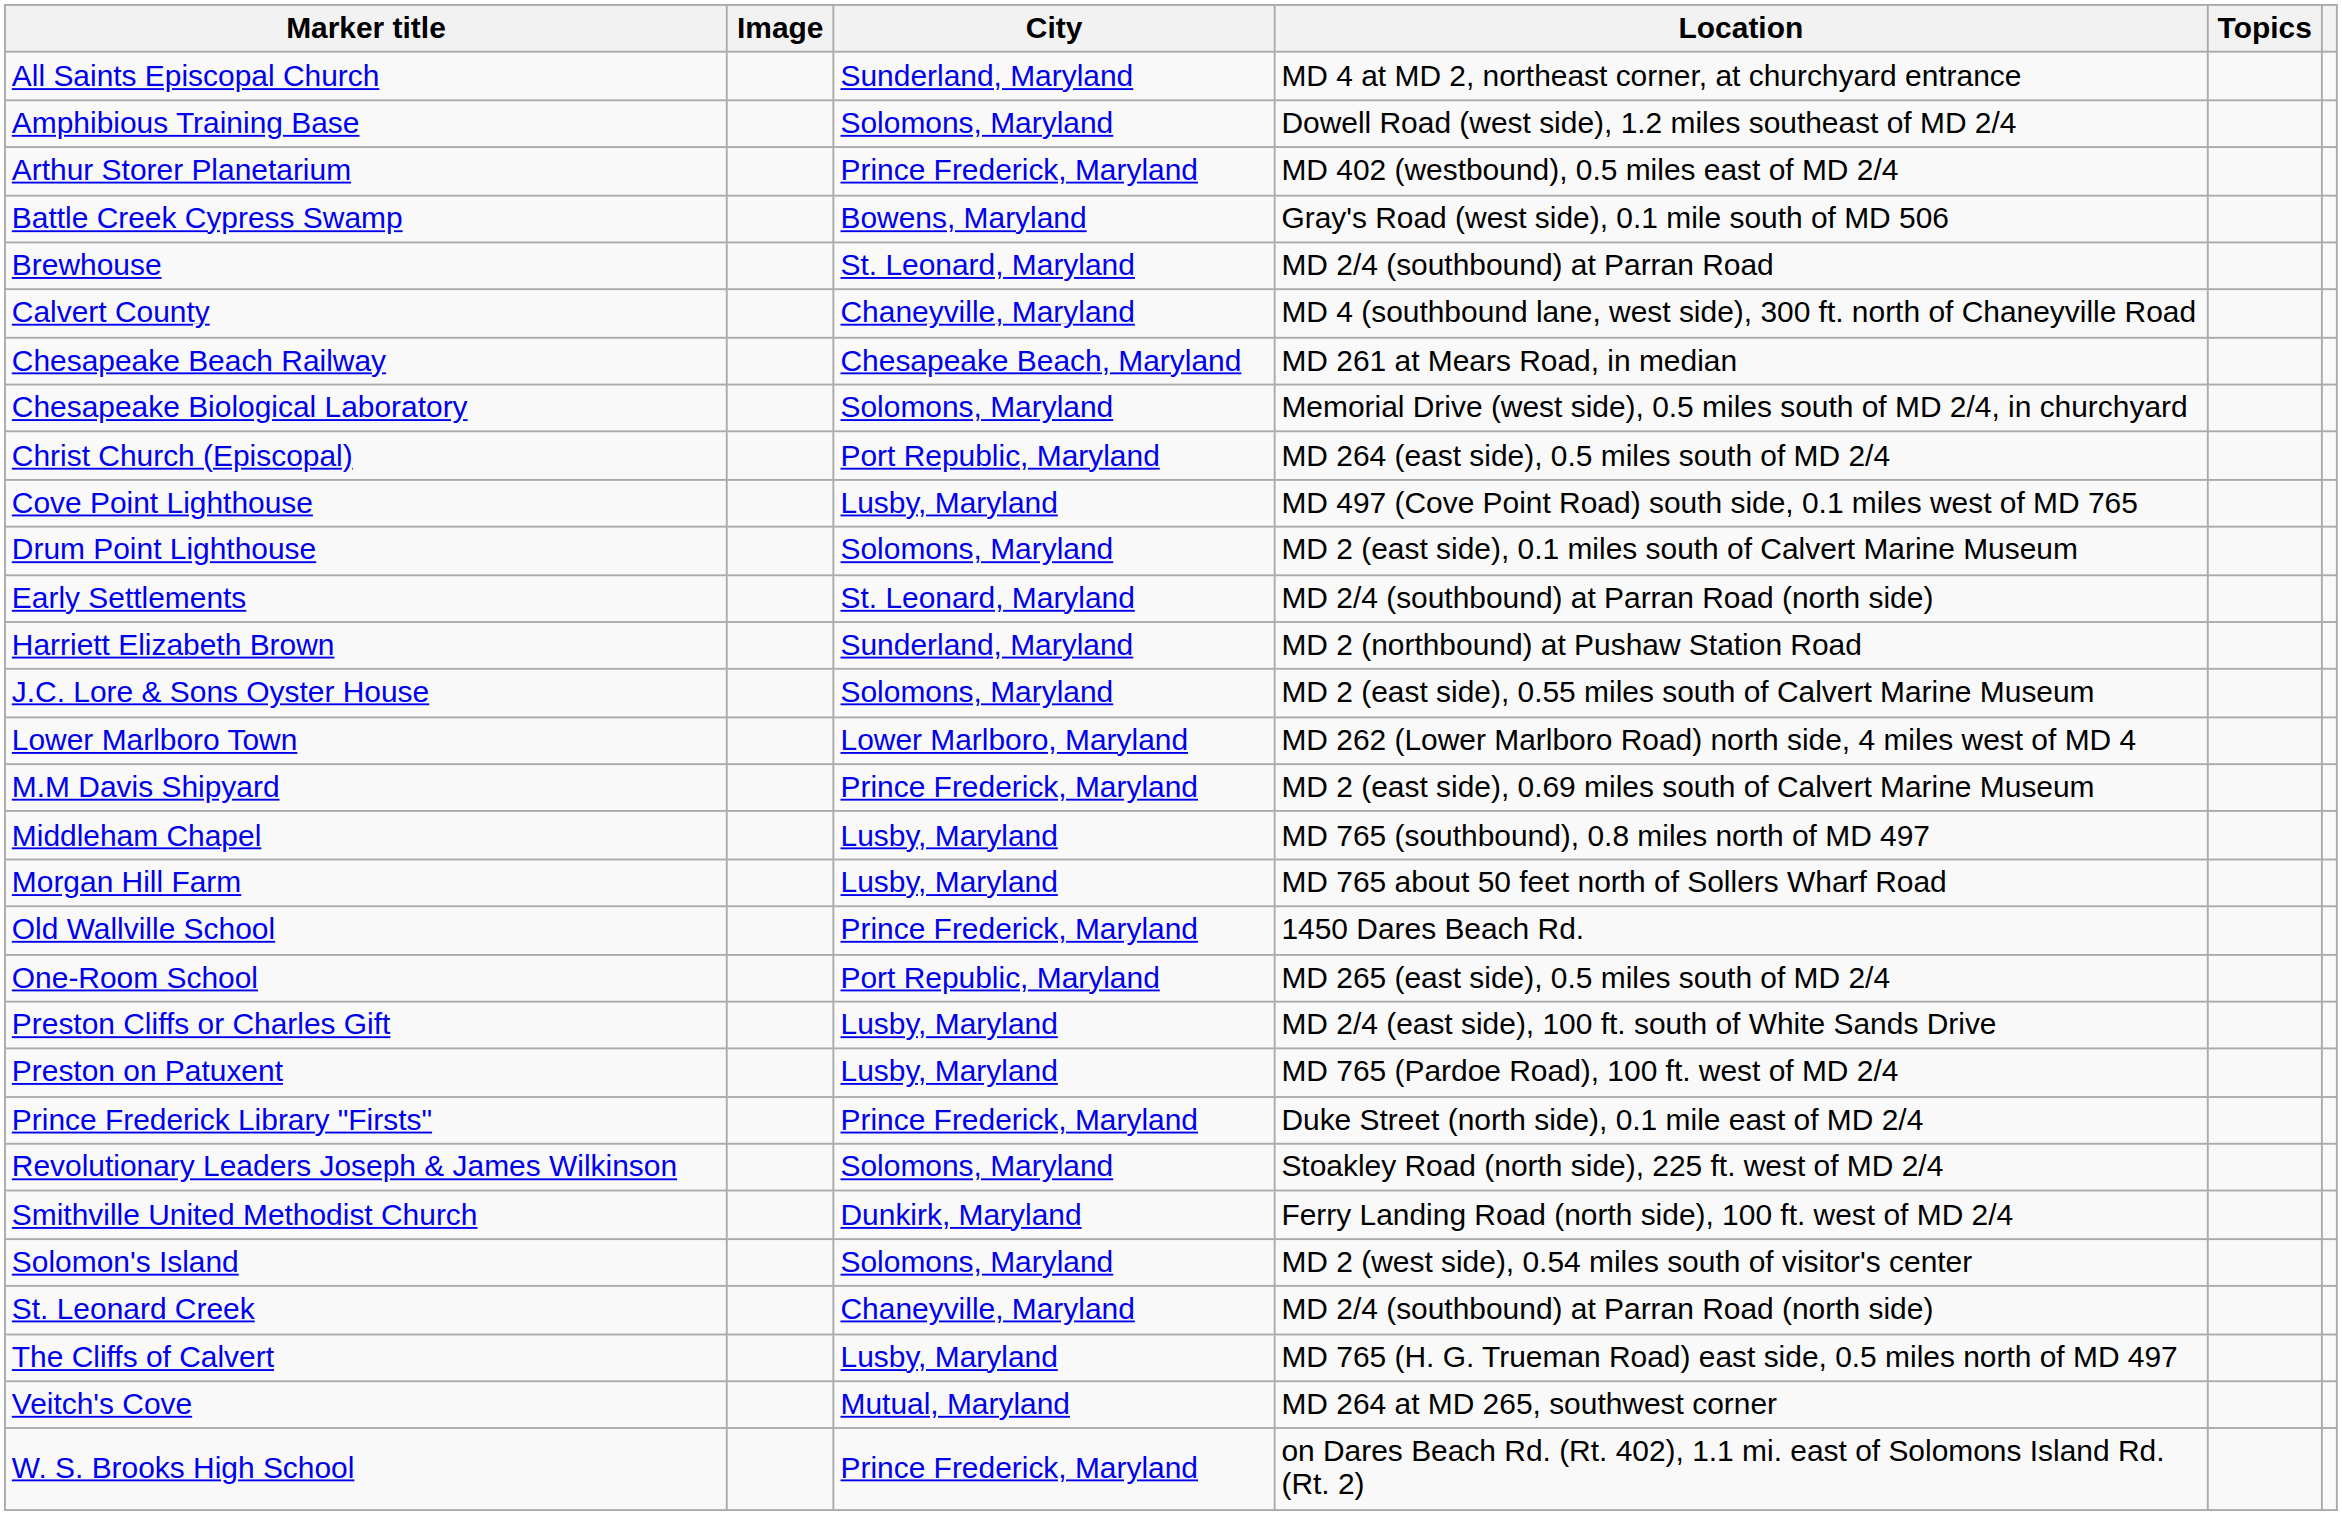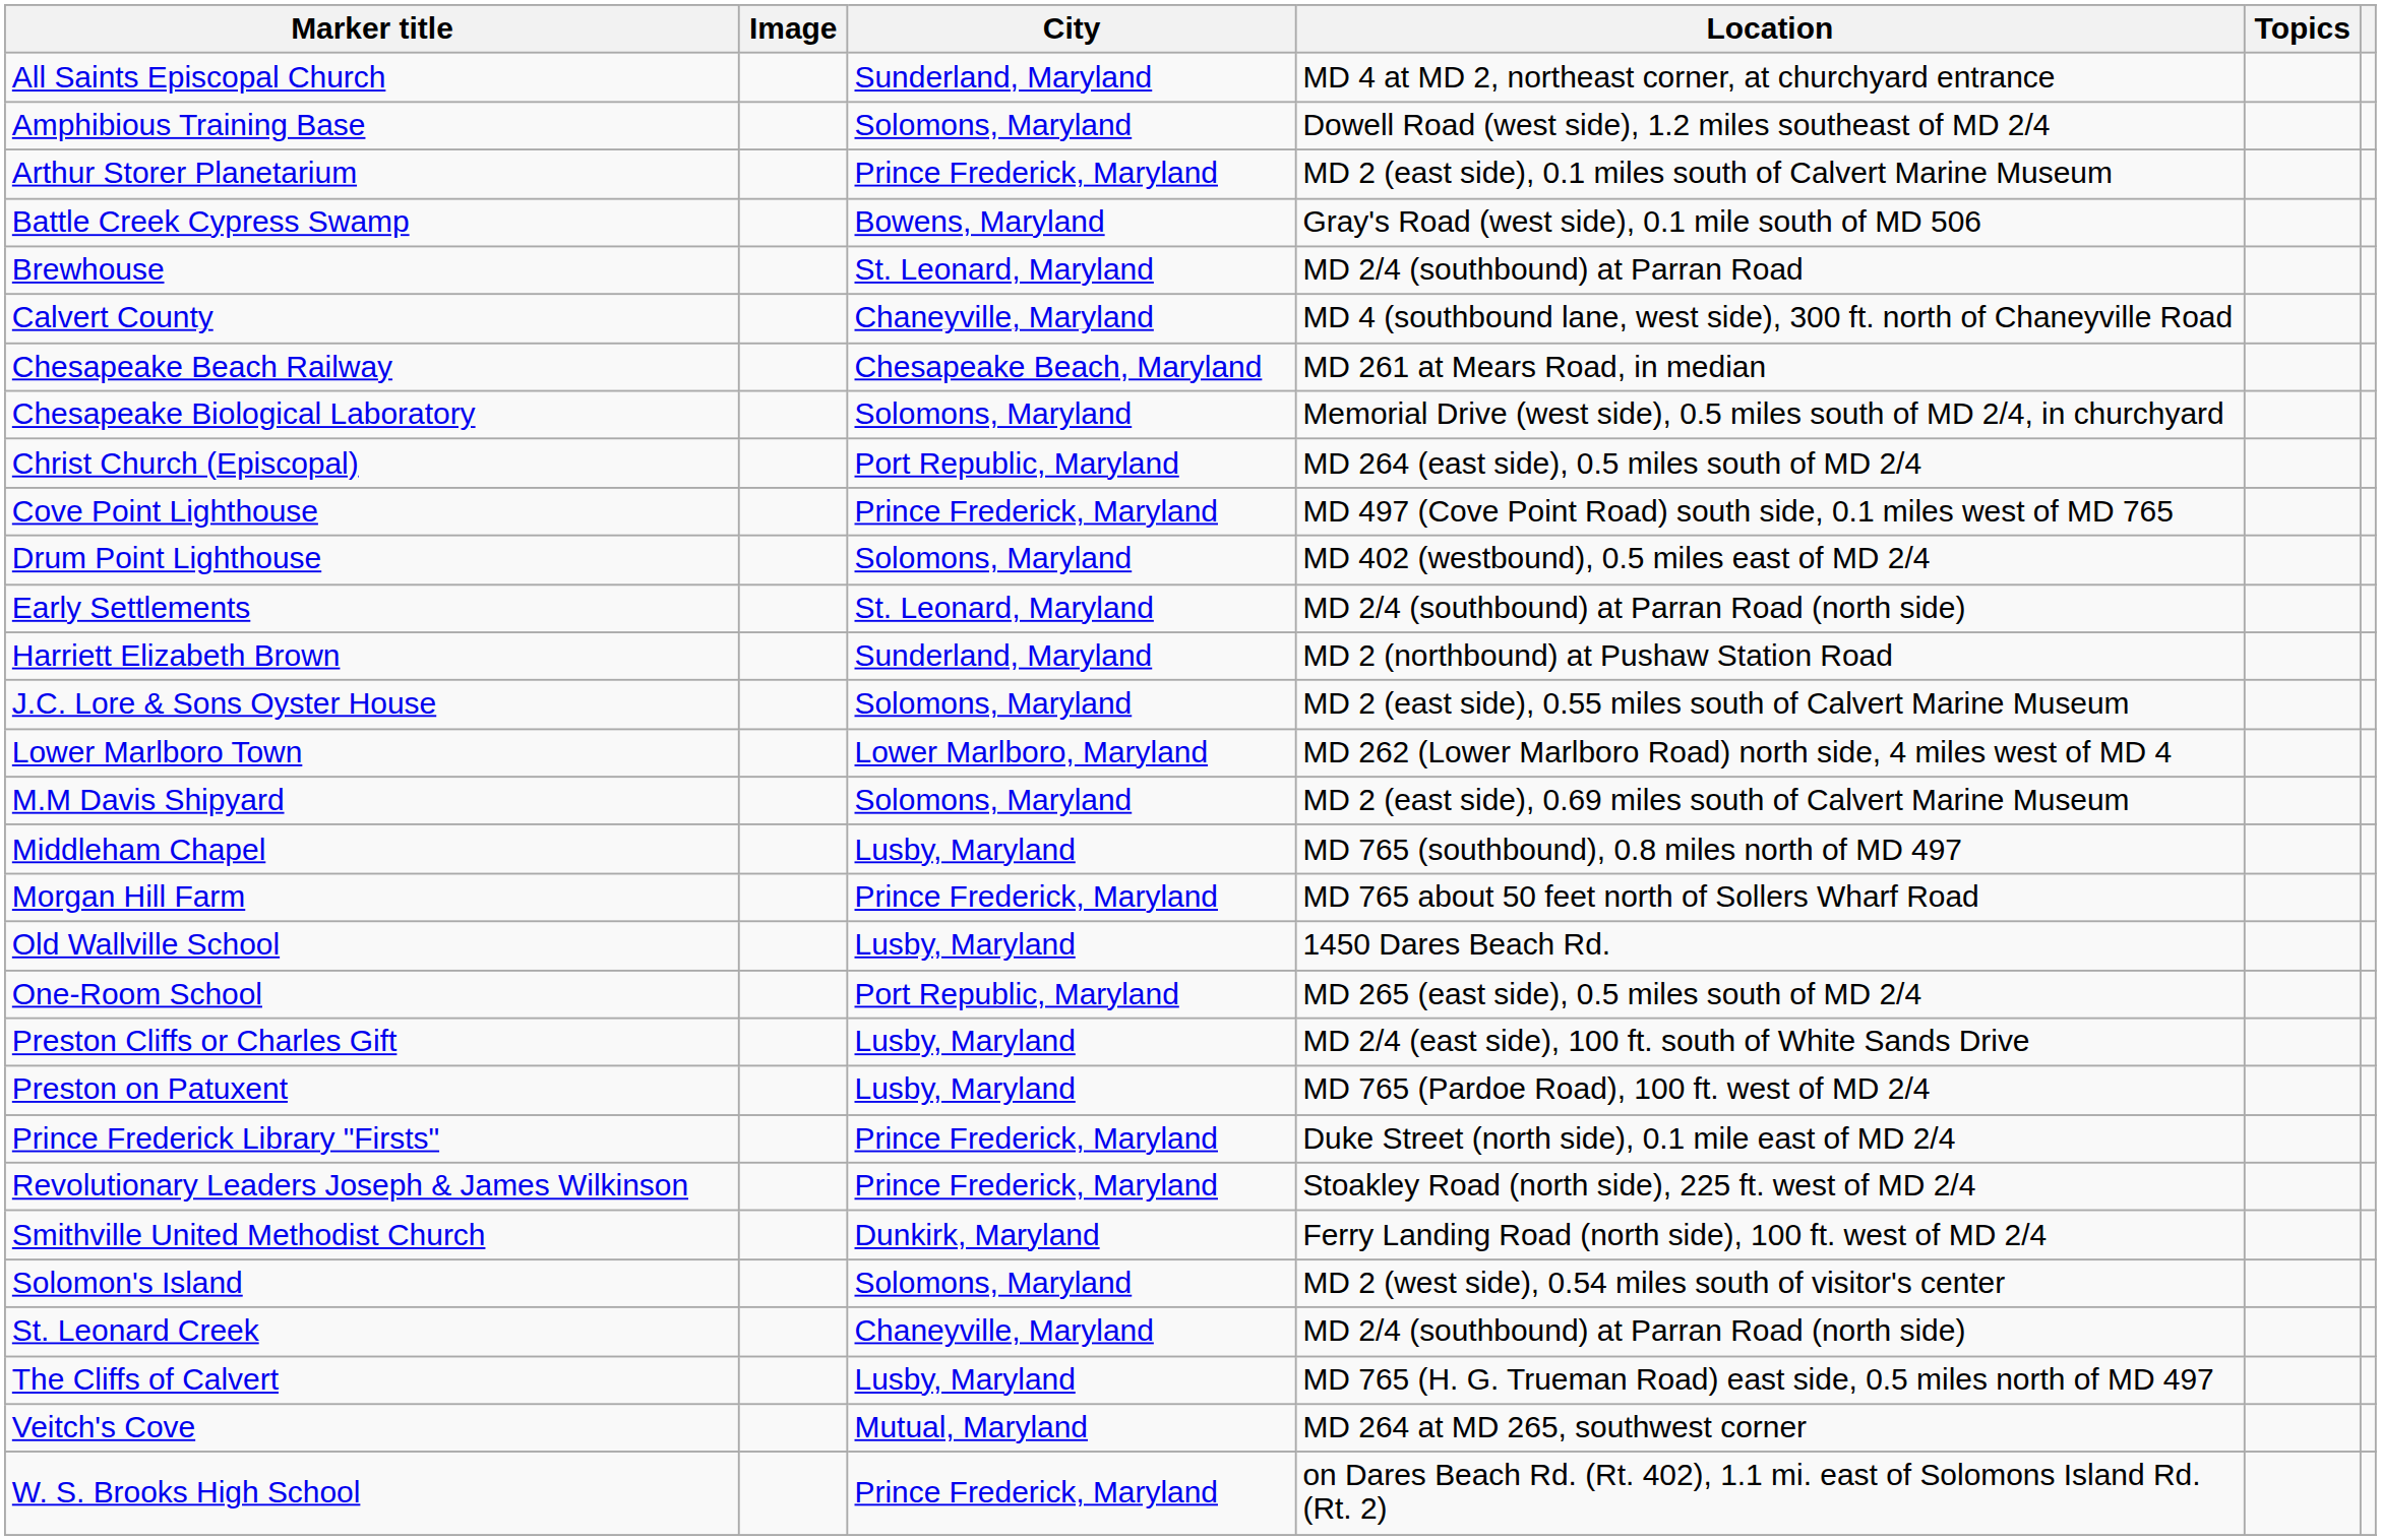 <table class="wikitable sortable">
 <tr>
 <th><strong>Marker title</strong></th>
 <th class="unsortable"><strong>Image</strong></th>
 <th><strong>City</strong></th>
 <th style="width:40%"><strong>Location</strong></th>
 <th><strong>Topics</strong></th>
 <th class="unsortable"></th>
 </tr>
 <tr>
 <td><a href='#'>All Saints Episcopal Church</a></td>
 <td></td>
 <td><a href='#'>Sunderland, Maryland</a></td>
 <td>MD 4 at MD 2, northeast corner, at churchyard entrance<br><small></small></td>
 <td></td>
 <td></td>
 </tr>
 <tr>
 <td><a href='#'>Amphibious Training Base</a></td>
 <td></td>
 <td><a href='#'>Solomons, Maryland</a></td>
 <td>Dowell Road (west side), 1.2 miles southeast of MD 2/4<br><small></small></td>
 <td></td>
 <td></td>
 </tr>
 <tr>
 <td><a href='#'>Arthur Storer Planetarium</a></td>
 <td></td>
 <td><a href='#'>Prince Frederick, Maryland</a></td>
-<td>MD 402 (westbound), 0.5 miles east of MD 2/4<br><small></small></td>
+<td>MD 2 (east side), 0.1 miles south of Calvert Marine Museum<br><small></small></td>
 <td></td>
 <td></td>
 </tr>
 <tr>
 <td><a href='#'>Battle Creek Cypress Swamp</a></td>
 <td></td>
 <td><a href='#'>Bowens, Maryland</a></td>
 <td>Gray's Road (west side), 0.1 mile south of MD 506<br><small></small></td>
 <td></td>
 <td></td>
 </tr>
 <tr>
 <td><a href='#'>Brewhouse</a></td>
 <td></td>
 <td><a href='#'>St. Leonard, Maryland</a></td>
 <td>MD 2/4 (southbound) at Parran Road<br><small></small></td>
 <td></td>
 <td></td>
 </tr>
 <tr>
 <td><a href='#'>Calvert County</a></td>
 <td></td>
 <td><a href='#'>Chaneyville, Maryland</a></td>
 <td>MD 4 (southbound lane, west side), 300 ft. north of Chaneyville Road<br><small></small></td>
 <td></td>
 <td></td>
 </tr>
 <tr>
 <td><a href='#'>Chesapeake Beach Railway</a></td>
 <td></td>
 <td><a href='#'>Chesapeake Beach, Maryland</a></td>
 <td>MD 261 at Mears Road, in median<br><small></small></td>
 <td></td>
 <td></td>
 </tr>
 <tr>
 <td><a href='#'>Chesapeake Biological Laboratory</a></td>
 <td></td>
 <td><a href='#'>Solomons, Maryland</a></td>
 <td>Memorial Drive (west side), 0.5 miles south of MD 2/4, in churchyard<br><small></small></td>
 <td></td>
 <td></td>
 </tr>
 <tr>
 <td><a href='#'>Christ Church (Episcopal)</a></td>
 <td></td>
 <td><a href='#'>Port Republic, Maryland</a></td>
 <td>MD 264 (east side), 0.5 miles south of MD 2/4<br><small></small></td>
 <td></td>
 <td></td>
 </tr>
 <tr>
 <td><a href='#'>Cove Point Lighthouse</a></td>
 <td></td>
-<td><a href='#'>Lusby, Maryland</a></td>
+<td><a href='#'>Prince Frederick, Maryland</a></td>
 <td>MD 497 (Cove Point Road) south side, 0.1 miles west of MD 765<br><small></small></td>
 <td></td>
 <td></td>
 </tr>
 <tr>
 <td><a href='#'>Drum Point Lighthouse</a></td>
 <td></td>
 <td><a href='#'>Solomons, Maryland</a></td>
-<td>MD 2 (east side), 0.1 miles south of Calvert Marine Museum<br><small></small></td>
+<td>MD 402 (westbound), 0.5 miles east of MD 2/4<br><small></small></td>
 <td></td>
 <td></td>
 </tr>
 <tr>
 <td><a href='#'>Early Settlements</a></td>
 <td></td>
 <td><a href='#'>St. Leonard, Maryland</a></td>
 <td>MD 2/4 (southbound) at Parran Road (north side)<br><small></small></td>
 <td></td>
 <td></td>
 </tr>
 <tr>
 <td><a href='#'>Harriett Elizabeth Brown</a></td>
 <td></td>
 <td><a href='#'>Sunderland, Maryland</a></td>
 <td>MD 2 (northbound) at Pushaw Station Road<br><small></small></td>
 <td></td>
 <td></td>
 </tr>
 <tr>
 <td><a href='#'>J.C. Lore & Sons Oyster House</a></td>
 <td></td>
 <td><a href='#'>Solomons, Maryland</a></td>
 <td>MD 2 (east side), 0.55 miles south of Calvert Marine Museum<br><small></small></td>
 <td></td>
 <td></td>
 </tr>
 <tr>
 <td><a href='#'>Lower Marlboro Town</a></td>
 <td></td>
 <td><a href='#'>Lower Marlboro, Maryland</a></td>
 <td>MD 262 (Lower Marlboro Road) north side, 4 miles west of MD 4<br><small></small></td>
 <td></td>
 <td></td>
 </tr>
 <tr>
 <td><a href='#'>M.M Davis Shipyard</a></td>
 <td></td>
-<td><a href='#'>Prince Frederick, Maryland</a></td>
+<td><a href='#'>Solomons, Maryland</a></td>
 <td>MD 2 (east side), 0.69 miles south of Calvert Marine Museum<br><small></small></td>
 <td></td>
 <td></td>
 </tr>
 <tr>
 <td><a href='#'>Middleham Chapel</a></td>
 <td></td>
 <td><a href='#'>Lusby, Maryland</a></td>
 <td>MD 765 (southbound), 0.8 miles north of MD 497<br><small></small></td>
 <td></td>
 <td></td>
 </tr>
 <tr>
 <td><a href='#'>Morgan Hill Farm</a></td>
 <td></td>
-<td><a href='#'>Lusby, Maryland</a></td>
+<td><a href='#'>Prince Frederick, Maryland</a></td>
 <td>MD 765 about 50 feet north of Sollers Wharf Road<br><small></small></td>
 <td></td>
 <td></td>
 </tr>
 <tr>
 <td><a href='#'>Old Wallville School</a></td>
 <td></td>
-<td><a href='#'>Prince Frederick, Maryland</a></td>
+<td><a href='#'>Lusby, Maryland</a></td>
 <td>1450 Dares Beach Rd.<br><small></small></td>
 <td></td>
 <td></td>
 </tr>
 <tr>
 <td><a href='#'>One-Room School</a></td>
 <td></td>
 <td><a href='#'>Port Republic, Maryland</a></td>
 <td>MD 265 (east side), 0.5 miles south of MD 2/4<br><small></small></td>
 <td></td>
 <td></td>
 </tr>
 <tr>
 <td><a href='#'>Preston Cliffs or Charles Gift</a></td>
 <td></td>
 <td><a href='#'>Lusby, Maryland</a></td>
 <td>MD 2/4 (east side), 100 ft. south of White Sands Drive<br><small></small></td>
 <td></td>
 <td></td>
 </tr>
 <tr>
 <td><a href='#'>Preston on Patuxent</a></td>
 <td></td>
 <td><a href='#'>Lusby, Maryland</a></td>
 <td>MD 765 (Pardoe Road), 100 ft. west of MD 2/4<br><small></small></td>
 <td></td>
 <td></td>
 </tr>
 <tr>
 <td><a href='#'>Prince Frederick Library "Firsts"</a></td>
 <td></td>
 <td><a href='#'>Prince Frederick, Maryland</a></td>
 <td>Duke Street (north side), 0.1 mile east of MD 2/4<br><small></small></td>
 <td></td>
 <td></td>
 </tr>
 <tr>
 <td><a href='#'>Revolutionary Leaders Joseph & James Wilkinson</a></td>
 <td></td>
-<td><a href='#'>Solomons, Maryland</a></td>
+<td><a href='#'>Prince Frederick, Maryland</a></td>
 <td>Stoakley Road (north side), 225 ft. west of MD 2/4<br><small></small></td>
 <td></td>
 <td></td>
 </tr>
 <tr>
 <td><a href='#'>Smithville United Methodist Church</a></td>
 <td></td>
 <td><a href='#'>Dunkirk, Maryland</a></td>
 <td>Ferry Landing Road (north side), 100 ft. west of MD 2/4<br><small></small></td>
 <td></td>
 <td></td>
 </tr>
 <tr>
 <td><a href='#'>Solomon's Island</a></td>
 <td></td>
 <td><a href='#'>Solomons, Maryland</a></td>
 <td>MD 2 (west side), 0.54 miles south of visitor's center<br><small></small></td>
 <td></td>
 <td></td>
 </tr>
 <tr>
 <td><a href='#'>St. Leonard Creek</a></td>
 <td></td>
 <td><a href='#'>Chaneyville, Maryland</a></td>
 <td>MD 2/4 (southbound) at Parran Road (north side)<br><small></small></td>
 <td></td>
 <td></td>
 </tr>
 <tr>
 <td><a href='#'>The Cliffs of Calvert</a></td>
 <td></td>
 <td><a href='#'>Lusby, Maryland</a></td>
 <td>MD 765 (H. G. Trueman Road) east side, 0.5 miles north of MD 497<br><small></small></td>
 <td></td>
 <td></td>
 </tr>
 <tr>
 <td><a href='#'>Veitch's Cove</a></td>
 <td></td>
 <td><a href='#'>Mutual, Maryland</a></td>
 <td>MD 264 at MD 265, southwest corner<br><small></small></td>
 <td></td>
 <td></td>
 </tr>
 <tr>
 <td><a href='#'>W. S. Brooks High School</a></td>
 <td></td>
 <td><a href='#'>Prince Frederick, Maryland</a></td>
 <td>on Dares Beach Rd. (Rt. 402), 1.1 mi. east of Solomons Island Rd. (Rt. 2)<br><small></small></td>
 <td></td>
 <td></td>
 </tr>
 <tr ->
 </tr>
 </table>
